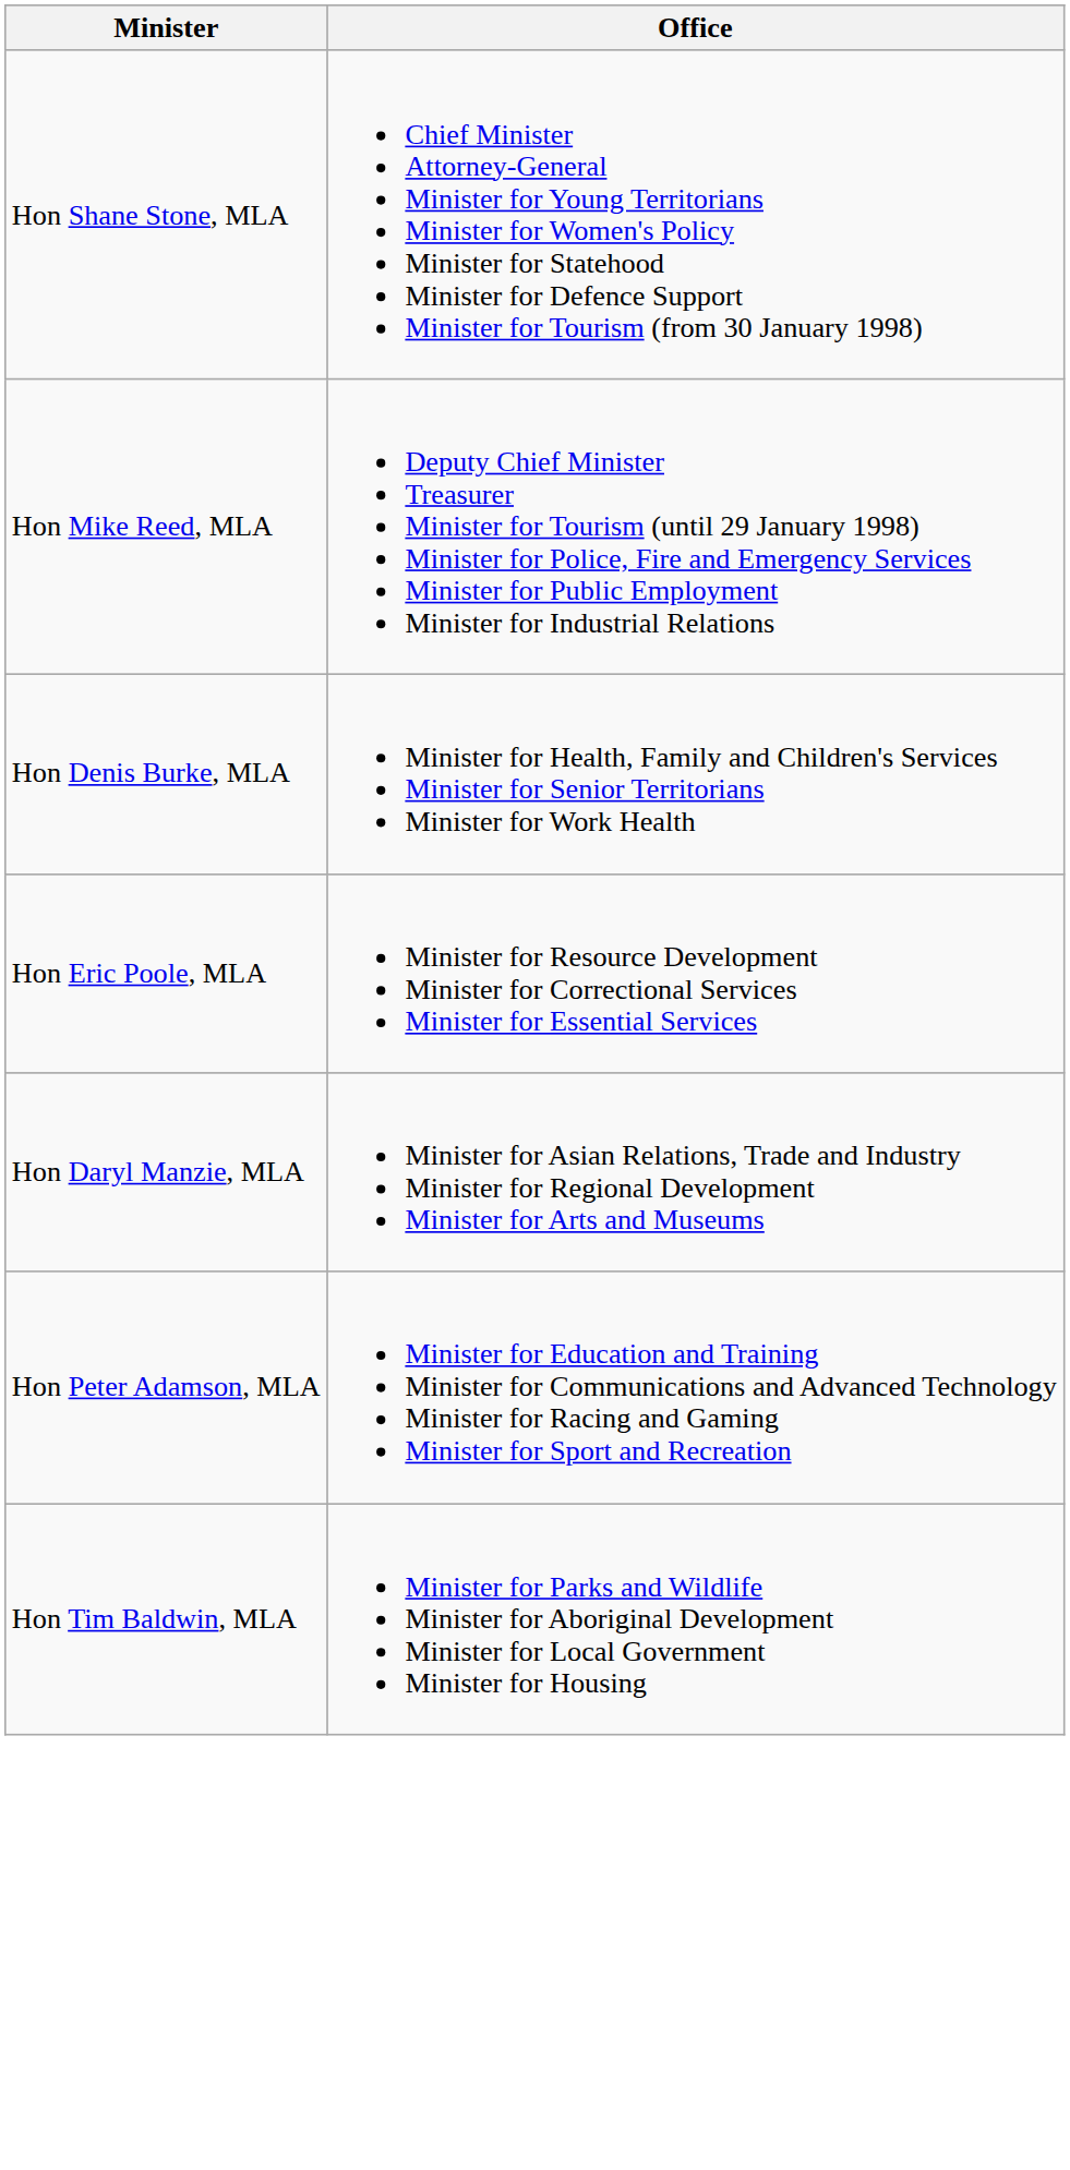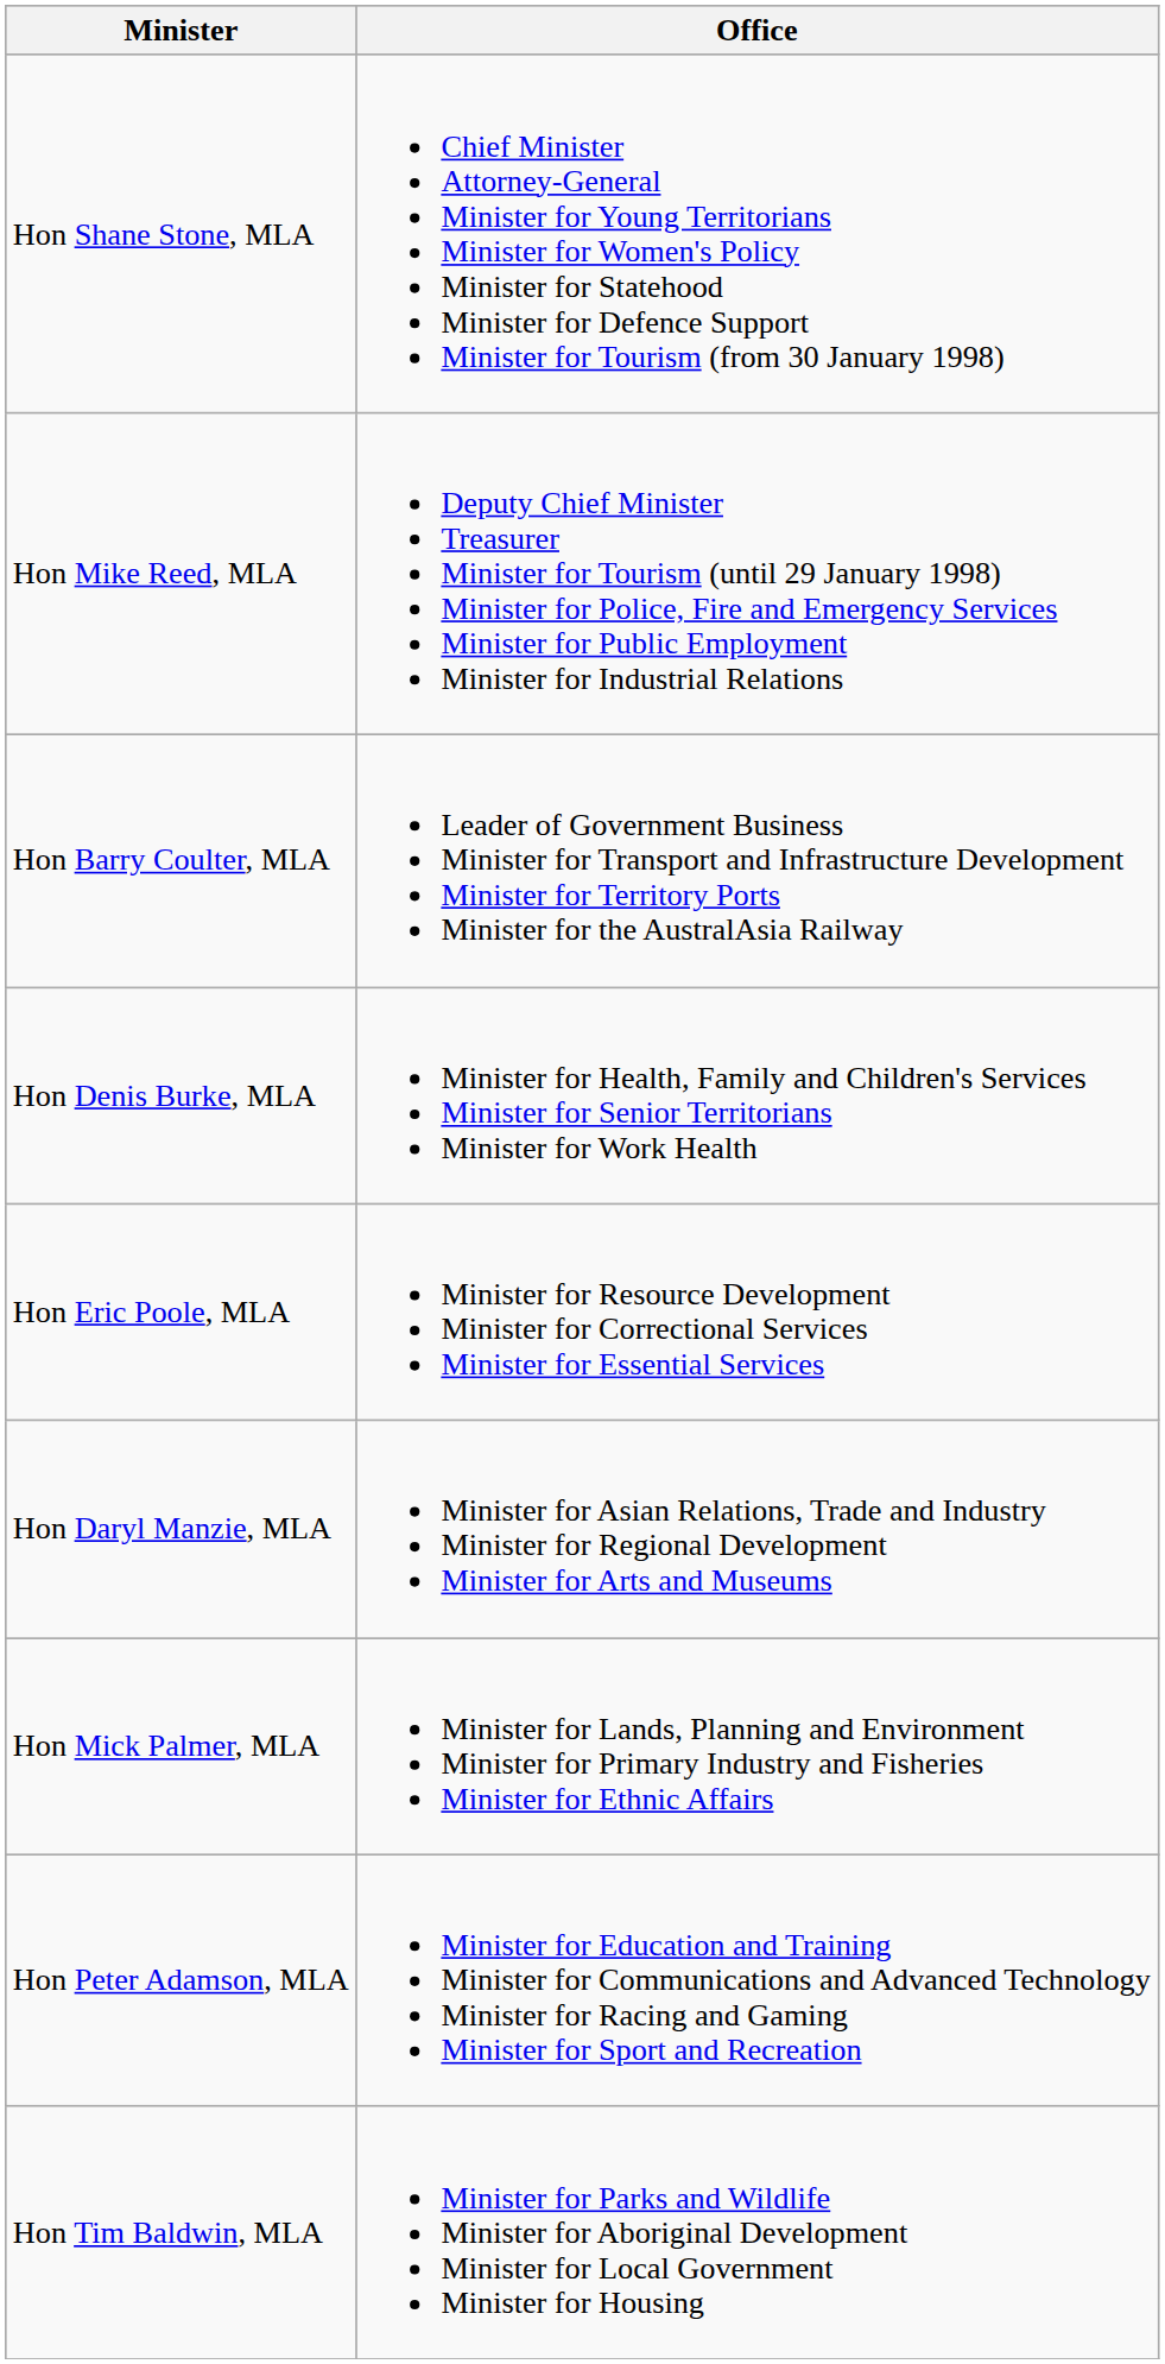 <table class="wikitable">
 <tr>
 <th>Minister</th>
 <th>Office</th>
 </tr>
 <tr>
 <td>Hon <a href='#'>Shane Stone</a>, MLA</td>
 <td><br><ul><li><a href='#'>Chief Minister</a></li><li><a href='#'>Attorney-General</a></li><li><a href='#'>Minister for Young Territorians</a></li><li><a href='#'>Minister for Women's Policy</a></li><li>Minister for Statehood</li><li>Minister for Defence Support</li><li><a href='#'>Minister for Tourism</a> (from 30 January 1998)</li></ul></td>
 </tr>
 <tr>
 <td>Hon <a href='#'>Mike Reed</a>, MLA</td>
 <td><br><ul><li><a href='#'>Deputy Chief Minister</a></li><li><a href='#'>Treasurer</a></li><li><a href='#'>Minister for Tourism</a> (until 29 January 1998)</li><li><a href='#'>Minister for Police, Fire and Emergency Services</a></li><li><a href='#'>Minister for Public Employment</a></li><li>Minister for Industrial Relations</li></ul></td>
 </tr>
 <tr>
+<td>Hon <a href='#'>Barry Coulter</a>, MLA</td>
+<td><br><ul><li>Leader of Government Business</li><li>Minister for Transport and Infrastructure Development</li><li><a href='#'>Minister for Territory Ports</a></li><li>Minister for the AustralAsia Railway</li></ul></td>
+</tr>
+<tr>
 <td>Hon <a href='#'>Denis Burke</a>, MLA</td>
 <td><br><ul><li>Minister for Health, Family and Children's Services</li><li><a href='#'>Minister for Senior Territorians</a></li><li>Minister for Work Health</li></ul></td>
 </tr>
 <tr>
 <td>Hon <a href='#'>Eric Poole</a>, MLA</td>
 <td><br><ul><li>Minister for Resource Development</li><li>Minister for Correctional Services</li><li><a href='#'>Minister for Essential Services</a></li></ul></td>
 </tr>
 <tr>
 <td>Hon <a href='#'>Daryl Manzie</a>, MLA</td>
 <td><br><ul><li>Minister for Asian Relations, Trade and Industry</li><li>Minister for Regional Development</li><li><a href='#'>Minister for Arts and Museums</a></li></ul></td>
 </tr>
 <tr>
+<td>Hon <a href='#'>Mick Palmer</a>, MLA</td>
+<td><br><ul><li>Minister for Lands, Planning and Environment</li><li>Minister for Primary Industry and Fisheries</li><li><a href='#'>Minister for Ethnic Affairs</a></li></ul></td>
+</tr>
+<tr>
 <td>Hon <a href='#'>Peter Adamson</a>, MLA</td>
 <td><br><ul><li><a href='#'>Minister for Education and Training</a></li><li>Minister for Communications and Advanced Technology</li><li>Minister for Racing and Gaming</li><li><a href='#'>Minister for Sport and Recreation</a></li></ul></td>
 </tr>
 <tr>
 <td>Hon <a href='#'>Tim Baldwin</a>, MLA</td>
 <td><br><ul><li><a href='#'>Minister for Parks and Wildlife</a></li><li>Minister for Aboriginal Development</li><li>Minister for Local Government</li><li>Minister for Housing</li></ul></td>
 </tr>
 </table>
